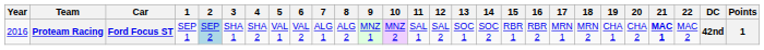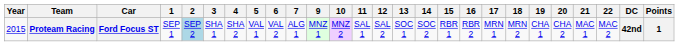 <table class="wikitable" style="text-align:center; font-size:85%">
 <tr>
 <th>Year</th>
 <th>Team</th>
 <th>Car</th>
 <th>1</th>
 <th>2</th>
 <th>3</th>
 <th>4</th>
 <th>5</th>
 <th>6</th>
 <th>7</th>
-<th>8</th>
 <th>9</th>
 <th>10</th>
 <th>11</th>
 <th>12</th>
 <th>13</th>
 <th>14</th>
 <th>15</th>
 <th>16</th>
 <th>17</th>
 <th>18</th>
 <th>19</th>
 <th>20</th>
 <th>21</th>
 <th>22</th>
 <th>DC</th>
 <th>Points</th>
 </tr>
 <tr>
-<td><a href='#'>2016</a></td>
+<td><a href='#'>2015</a></td>
 <th nowrap><a href='#'>Proteam Racing</a></th>
 <th nowrap><a href='#'>Ford Focus ST</a></th>
 <td><a href='#'>SEP<br>1</a></td>
 <td style="background: lightblue;"><a href='#'>SEP<br>2</a></td>
 <td><a href='#'>SHA<br>1</a></td>
 <td><a href='#'>SHA<br>2</a></td>
 <td><a href='#'>VAL<br>1</a></td>
 <td><a href='#'>VAL<br>2</a></td>
 <td><a href='#'>ALG<br>1</a></td>
-<td><a href='#'>ALG<br>2</a></td>
 <td style="background:#DFFFDF;"><a href='#'>MNZ<br>1</a><br></td>
 <td style="background:#EFCFFF;"><a href='#'>MNZ<br>2</a><br></td>
 <td style="background:#;"><a href='#'>SAL<br>1</a></td>
 <td style="background:#;"><a href='#'>SAL<br>2</a></td>
 <td style="background:#;"><a href='#'>SOC<br>1</a></td>
 <td style="background:#;"><a href='#'>SOC<br>2</a></td>
 <td style="background:#;"><a href='#'>RBR<br>1</a></td>
 <td style="background:#;"><a href='#'>RBR<br>2</a></td>
 <td style="background:#;"><a href='#'>MRN<br>1</a></td>
 <td style="background:#;"><a href='#'>MRN<br>2</a></td>
 <td style="background:#;"><a href='#'>CHA<br>1</a></td>
 <td style="background:#;"><a href='#'>CHA<br>2</a></td>
-<td style="background:#;"><strong><a href='#'>MAC<br>1</a></strong></td>
+<td style="background:#;"><a href='#'>MAC<br>1</a></td>
 <td style="background:#;"><a href='#'>MAC<br>2</a></td>
 <th>42nd</th>
 <th>1</th>
 </tr>
 </table>
